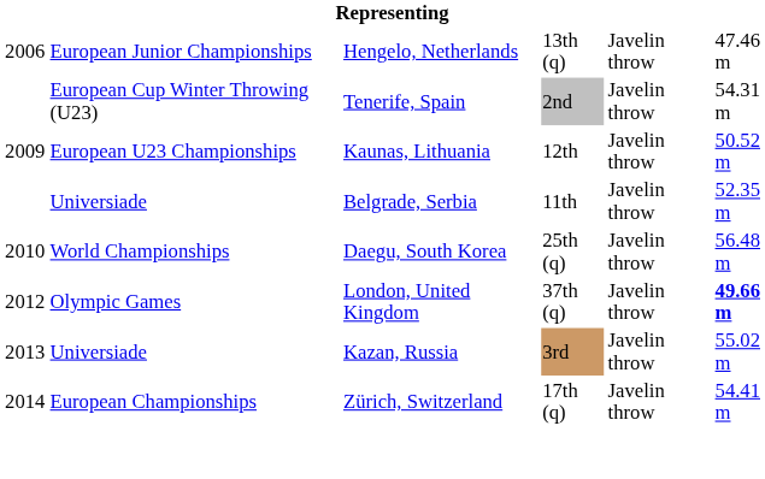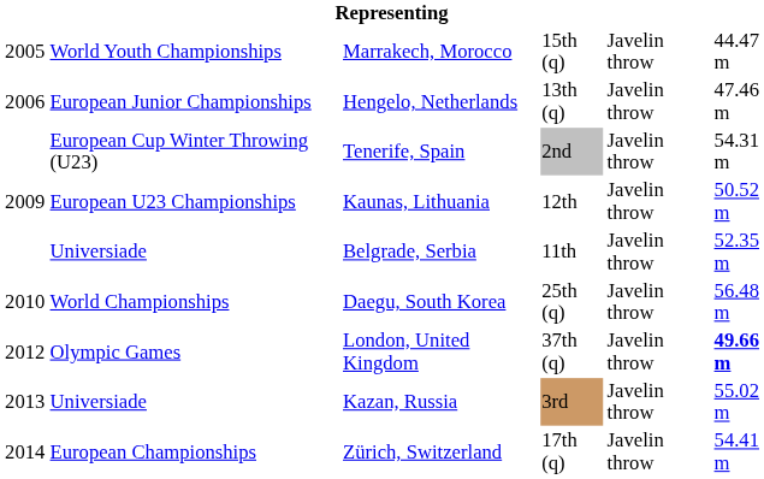 <table>
 <tr>
 <th colspan="6">Representing </th>
+</tr>
+<tr>
+<td>2005</td>
+<td><a href='#'>World Youth Championships</a></td>
+<td><a href='#'>Marrakech, Morocco</a></td>
+<td>15th (q)</td>
+<td>Javelin throw</td>
+<td>44.47 m</td>
 </tr>
 <tr>
 <td>2006</td>
 <td><a href='#'>European Junior Championships</a></td>
 <td><a href='#'>Hengelo, Netherlands</a></td>
 <td>13th (q)</td>
 <td>Javelin throw</td>
 <td>47.46 m</td>
 </tr>
 <tr>
 <td rowspan=3>2009</td>
 <td><a href='#'>European Cup Winter Throwing</a> (U23)</td>
 <td><a href='#'>Tenerife, Spain</a></td>
 <td bgcolor=silver>2nd</td>
 <td>Javelin throw</td>
 <td>54.31 m</td>
 </tr>
 <tr>
 <td><a href='#'>European U23 Championships</a></td>
 <td><a href='#'>Kaunas, Lithuania</a></td>
 <td>12th</td>
 <td>Javelin throw</td>
 <td><a href='#'>50.52 m</a></td>
 </tr>
 <tr>
 <td><a href='#'>Universiade</a></td>
 <td><a href='#'>Belgrade, Serbia</a></td>
 <td>11th</td>
 <td>Javelin throw</td>
 <td><a href='#'>52.35 m</a></td>
 </tr>
 <tr>
 <td>2010</td>
 <td><a href='#'>World Championships</a></td>
 <td><a href='#'>Daegu, South Korea</a></td>
 <td>25th (q)</td>
 <td>Javelin throw</td>
 <td><a href='#'>56.48 m</a></td>
 </tr>
 <tr>
 <td>2012</td>
 <td><a href='#'>Olympic Games</a></td>
 <td><a href='#'>London, United Kingdom</a></td>
 <td>37th (q)</td>
 <td>Javelin throw</td>
 <td><strong><a href='#'>49.66 m</a></strong></td>
 </tr>
 <tr>
 <td>2013</td>
 <td><a href='#'>Universiade</a></td>
 <td><a href='#'>Kazan, Russia</a></td>
 <td bgcolor=cc9966>3rd</td>
 <td>Javelin throw</td>
 <td><a href='#'>55.02 m</a></td>
 </tr>
 <tr>
 <td>2014</td>
 <td><a href='#'>European Championships</a></td>
 <td><a href='#'>Zürich, Switzerland</a></td>
 <td>17th (q)</td>
 <td>Javelin throw</td>
 <td><a href='#'>54.41 m</a></td>
 </tr>
 </table>
